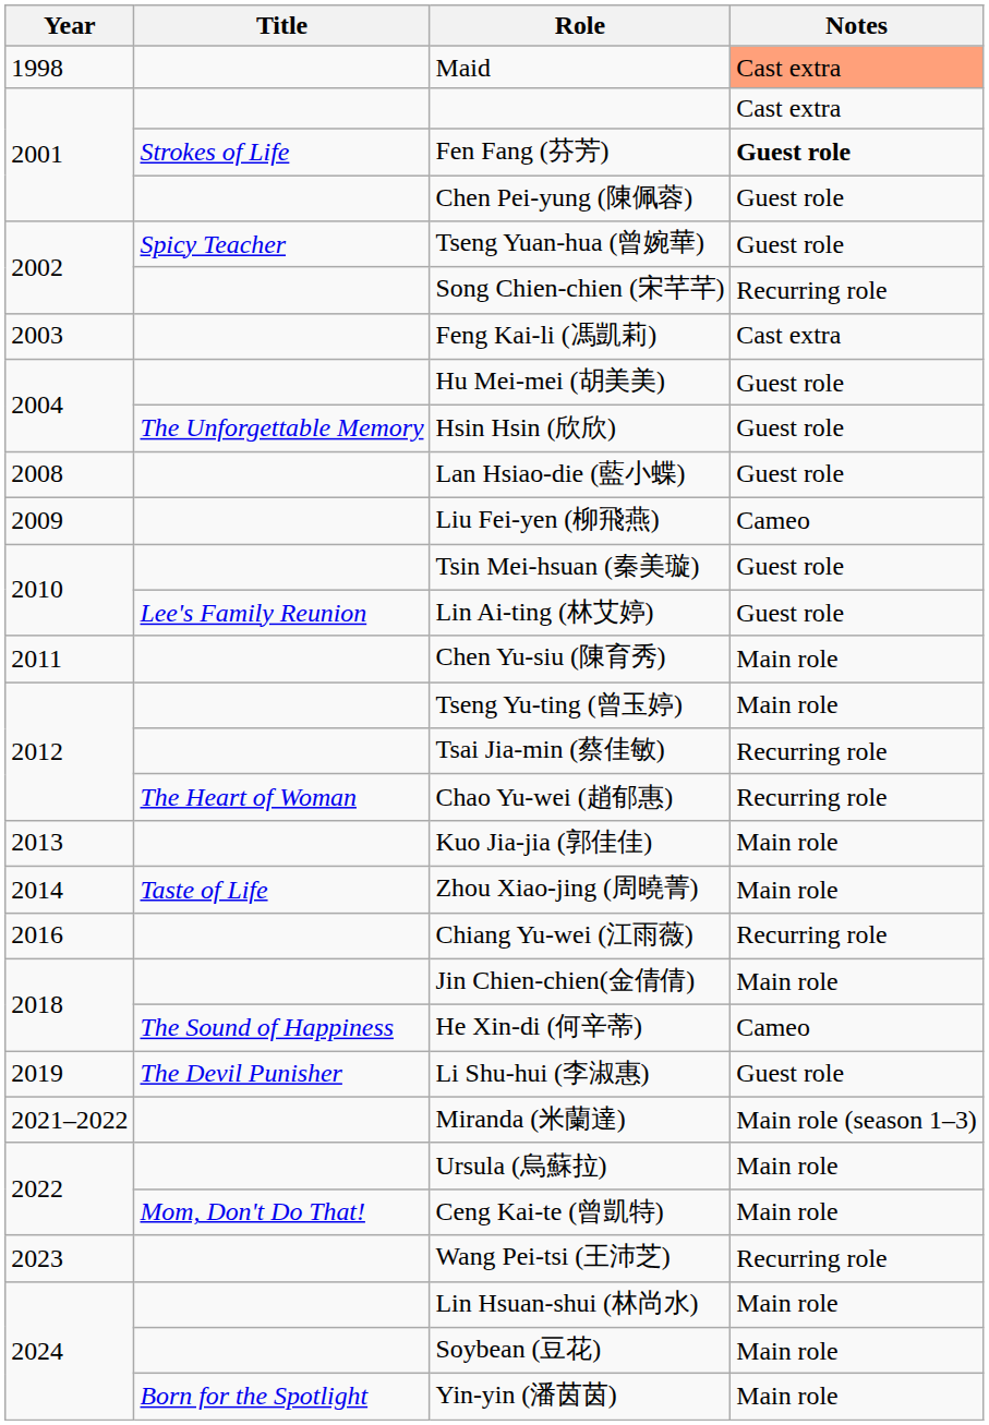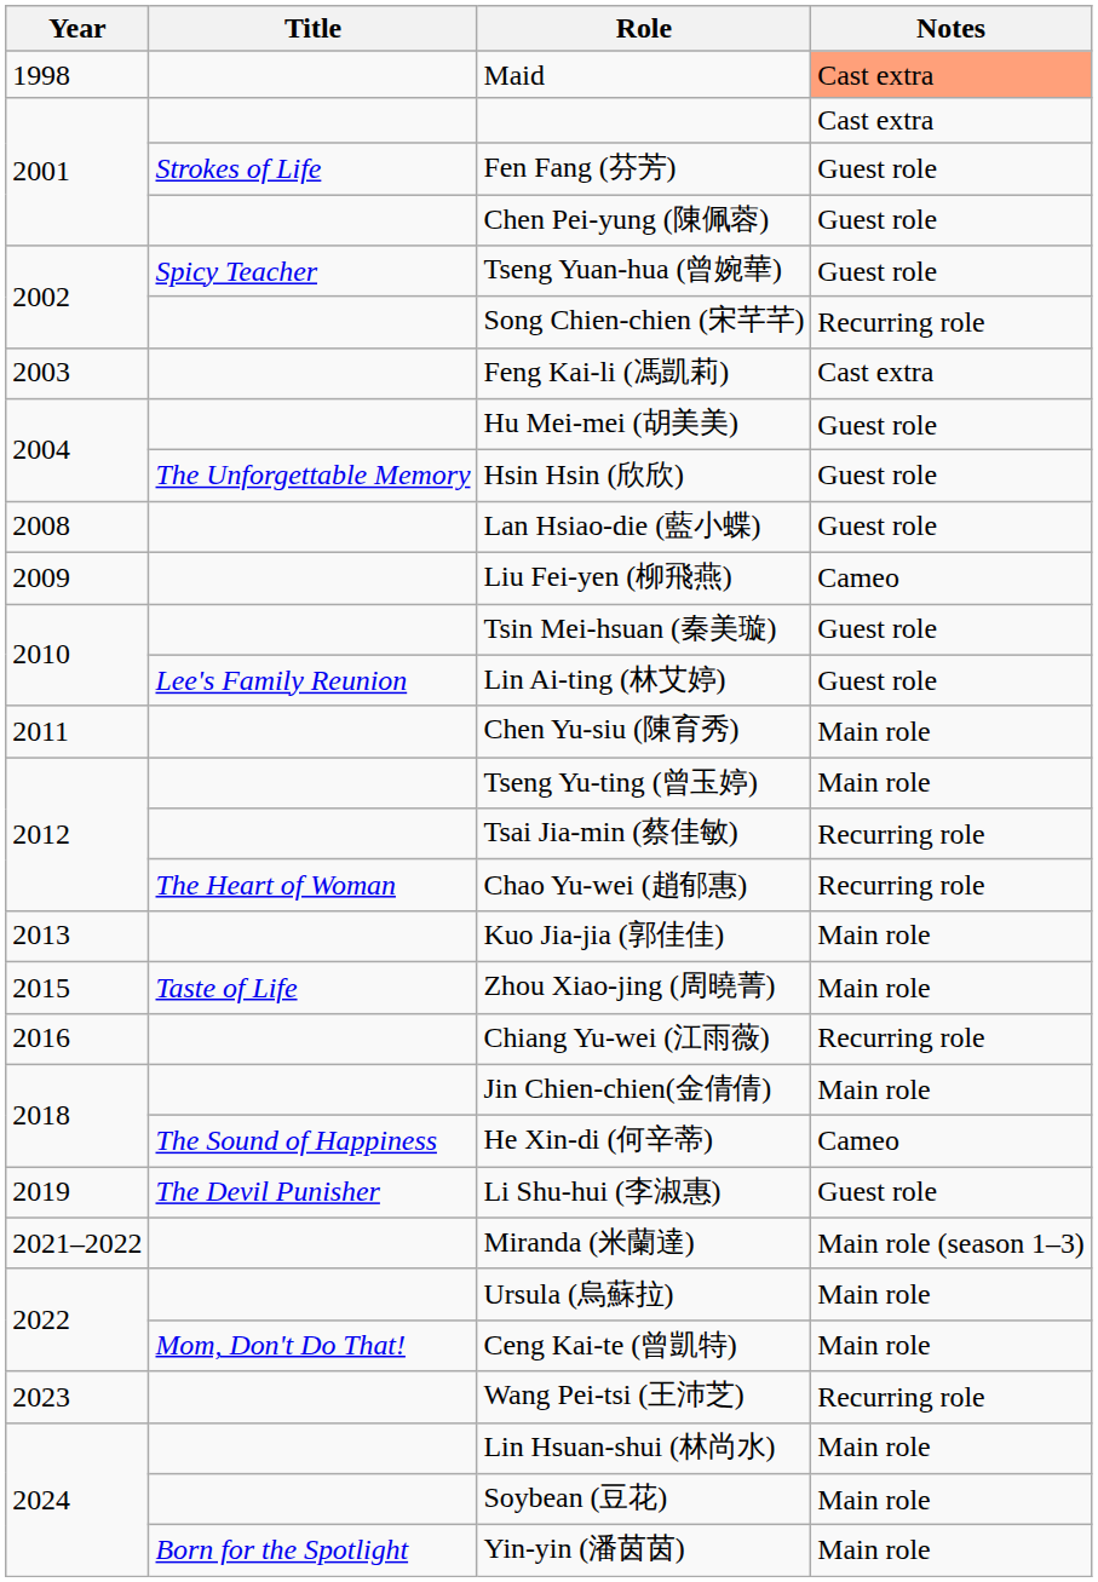 <table class="wikitable">
 <tr>
 <th>Year</th>
 <th>Title</th>
 <th>Role</th>
 <th>Notes</th>
 </tr>
 <tr>
 <td>1998</td>
 <td><em></em></td>
 <td>Maid</td>
 <td style="background: lightsalmon;">Cast extra</td>
 </tr>
 <tr>
 <td rowspan="3">2001</td>
 <td><em></em></td>
 <td></td>
 <td>Cast extra</td>
 </tr>
 <tr>
 <td><em><a href='#'>Strokes of Life</a></em></td>
 <td>Fen Fang (芬芳)</td>
-<td><strong>Guest role</strong></td>
+<td>Guest role</td>
 </tr>
 <tr>
 <td><em></em></td>
 <td>Chen Pei-yung (陳佩蓉)</td>
 <td>Guest role</td>
 </tr>
 <tr>
 <td rowspan="2">2002</td>
 <td><em><a href='#'>Spicy Teacher</a></em></td>
 <td>Tseng Yuan-hua (曾婉華)</td>
 <td>Guest role</td>
 </tr>
 <tr>
 <td><em></em></td>
 <td>Song Chien-chien (宋芊芊)</td>
 <td>Recurring role</td>
 </tr>
 <tr>
 <td>2003</td>
 <td><em></em></td>
 <td>Feng Kai-li (馮凱莉)</td>
 <td>Cast extra</td>
 </tr>
 <tr>
 <td rowspan="2">2004</td>
 <td><em></em></td>
 <td>Hu Mei-mei (胡美美)</td>
 <td>Guest role</td>
 </tr>
 <tr>
 <td><em><a href='#'>The Unforgettable Memory</a></em></td>
 <td>Hsin Hsin (欣欣)</td>
 <td>Guest role</td>
 </tr>
 <tr>
 <td>2008</td>
 <td><em></em></td>
 <td>Lan Hsiao-die (藍小蝶)</td>
 <td>Guest role</td>
 </tr>
 <tr>
 <td>2009</td>
 <td><em></em></td>
 <td>Liu Fei-yen (柳飛燕)</td>
 <td>Cameo</td>
 </tr>
 <tr>
 <td rowspan="2">2010</td>
 <td><em></em></td>
 <td>Tsin Mei-hsuan (秦美璇)</td>
 <td>Guest role</td>
 </tr>
 <tr>
 <td><em><a href='#'>Lee's Family Reunion</a></em></td>
 <td>Lin Ai-ting (林艾婷)</td>
 <td>Guest role</td>
 </tr>
 <tr>
 <td>2011</td>
 <td><em></em></td>
 <td>Chen Yu-siu (陳育秀)</td>
 <td>Main role</td>
 </tr>
 <tr>
 <td rowspan="3">2012</td>
 <td><em></em></td>
 <td>Tseng Yu-ting (曾玉婷)</td>
 <td>Main role</td>
 </tr>
 <tr>
 <td><em></em></td>
 <td>Tsai Jia-min (蔡佳敏)</td>
 <td>Recurring role</td>
 </tr>
 <tr>
 <td><em><a href='#'>The Heart of Woman</a></em></td>
 <td>Chao Yu-wei (趙郁惠)</td>
 <td>Recurring role</td>
 </tr>
 <tr>
 <td>2013</td>
 <td><em></em></td>
 <td>Kuo Jia-jia (郭佳佳)</td>
 <td>Main role</td>
 </tr>
 <tr>
-<td>2014</td>
+<td>2015</td>
 <td><em><a href='#'>Taste of Life</a></em></td>
 <td>Zhou Xiao-jing (周曉菁)</td>
 <td>Main role</td>
 </tr>
 <tr>
 <td>2016</td>
 <td><em></em></td>
 <td>Chiang Yu-wei (江雨薇)</td>
 <td>Recurring role</td>
 </tr>
 <tr>
 <td rowspan="2">2018</td>
 <td><em></em></td>
 <td>Jin Chien-chien(金倩倩)</td>
 <td>Main role</td>
 </tr>
 <tr>
 <td><em><a href='#'>The Sound of Happiness</a></em></td>
 <td>He Xin-di (何辛蒂)</td>
 <td>Cameo</td>
 </tr>
 <tr>
 <td>2019</td>
 <td><em><a href='#'>The Devil Punisher</a></em></td>
 <td>Li Shu-hui (李淑惠)</td>
 <td>Guest role</td>
 </tr>
 <tr>
 <td>2021–2022</td>
 <td><em></em></td>
 <td>Miranda (米蘭達)</td>
 <td>Main role (season 1–3)</td>
 </tr>
 <tr>
 <td rowspan="2">2022</td>
 <td><em></em></td>
 <td>Ursula (烏蘇拉)</td>
 <td>Main role</td>
 </tr>
 <tr>
 <td><em><a href='#'>Mom, Don't Do That!</a></em></td>
 <td>Ceng Kai-te (曾凱特)</td>
 <td>Main role</td>
 </tr>
 <tr>
 <td>2023</td>
 <td><em></em></td>
 <td>Wang Pei-tsi (王沛芝)</td>
 <td>Recurring role</td>
 </tr>
 <tr>
 <td rowspan="3">2024</td>
 <td><em></em></td>
 <td>Lin Hsuan-shui (林尚水)</td>
 <td>Main role</td>
 </tr>
 <tr>
 <td><em></em></td>
 <td>Soybean (豆花)</td>
 <td>Main role</td>
 </tr>
 <tr>
 <td><em><a href='#'>Born for the Spotlight</a></em></td>
 <td>Yin-yin (潘茵茵)</td>
 <td>Main role</td>
 </tr>
 </table>
